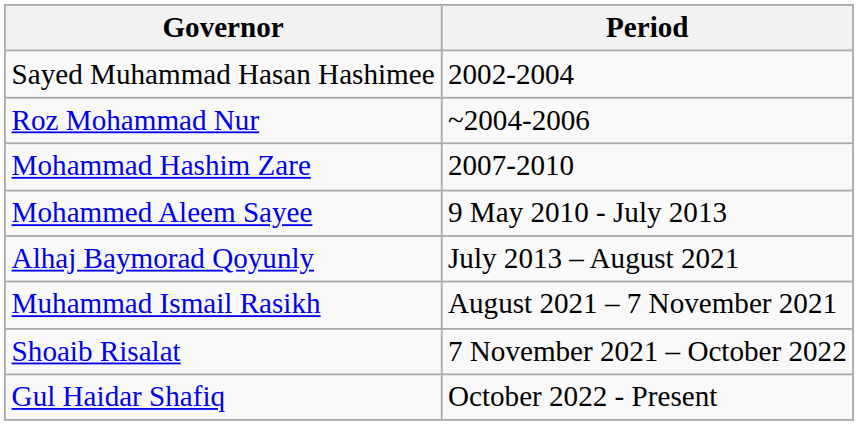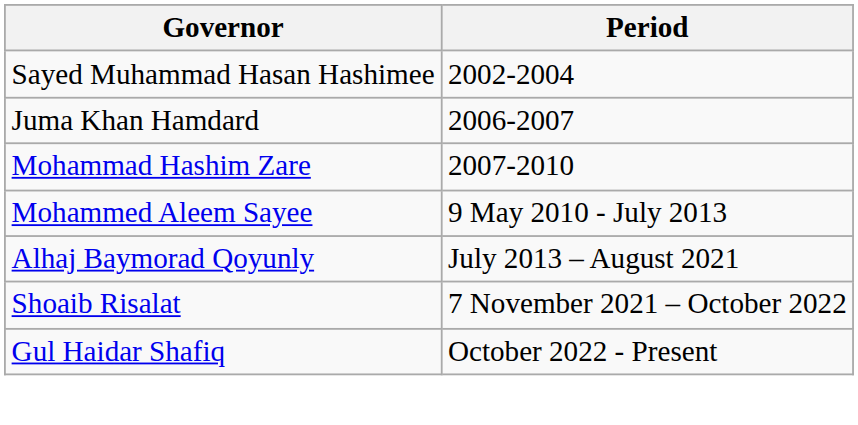 <table class="wikitable">
 <tr>
 <th>Governor</th>
 <th>Period</th>
 </tr>
 <tr>
 <td>Sayed Muhammad Hasan Hashimee</td>
 <td>2002-2004</td>
 </tr>
 <tr>
-<td><a href='#'>Roz Mohammad Nur</a></td>
-<td>~2004-2006</td>
+<td>Juma Khan Hamdard</td>
+<td>2006-2007</td>
 </tr>
 <tr>
 <td><a href='#'>Mohammad Hashim Zare</a></td>
 <td>2007-2010</td>
 </tr>
 <tr>
 <td><a href='#'>Mohammed Aleem Sayee</a></td>
 <td>9 May 2010 - July 2013</td>
 </tr>
 <tr>
 <td><a href='#'>Alhaj Baymorad Qoyunly</a></td>
 <td>July 2013 – August 2021</td>
 </tr>
 <tr>
-<td><a href='#'>Muhammad Ismail Rasikh</a></td>
-<td>August 2021 – 7 November 2021</td>
-</tr>
-<tr>
 <td><a href='#'>Shoaib Risalat</a></td>
 <td>7 November 2021 – October 2022</td>
 </tr>
 <tr>
 <td><a href='#'>Gul Haidar Shafiq</a></td>
 <td>October 2022 - Present</td>
 </tr>
 </table>
